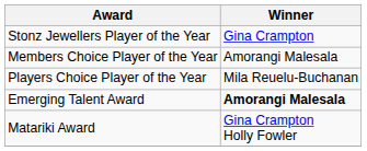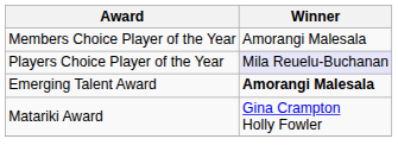 <table class="wikitable collapsible">
 <tr>
 <th>Award</th>
 <th>Winner</th>
-</tr>
-<tr>
-<td>Stonz Jewellers Player of the Year</td>
-<td><a href='#'>Gina Crampton</a></td>
 </tr>
 <tr>
 <td>Members Choice Player of the Year</td>
 <td>Amorangi Malesala</td>
 </tr>
 <tr>
 <td>Players Choice Player of the Year</td>
-<td>Mila Reuelu-Buchanan</td>
+<td style="background: lavender;">Mila Reuelu-Buchanan</td>
 </tr>
 <tr>
 <td>Emerging Talent Award</td>
 <td><strong>Amorangi Malesala</strong></td>
 </tr>
 <tr>
 <td>Matariki Award</td>
 <td><a href='#'>Gina Crampton</a><br>Holly Fowler</td>
 </tr>
 <tr>
 </tr>
 </table>
